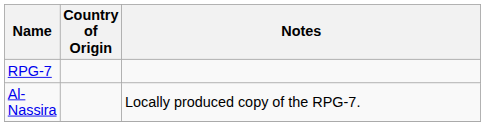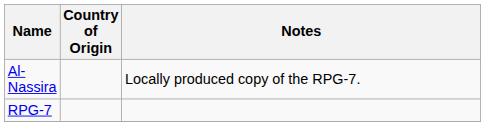 <table class="wikitable" width="60%" border="0">
 <tr>
 <th width="5%">Name</th>
 <th width="5%">Country of Origin</th>
 <th>Notes</th>
 </tr>
 <tr>
+<td><a href='#'>Al-Nassira</a></td>
+<td></td>
+<td>Locally produced copy of the RPG-7.</td>
+</tr>
+<tr>
 <td><a href='#'>RPG-7</a></td>
 <td></td>
 <td></td>
 </tr>
 <tr>
-<td><a href='#'>Al-Nassira</a></td>
-<td></td>
-<td>Locally produced copy of the RPG-7.</td>
-</tr>
-<tr>
 </tr>
 </table>
